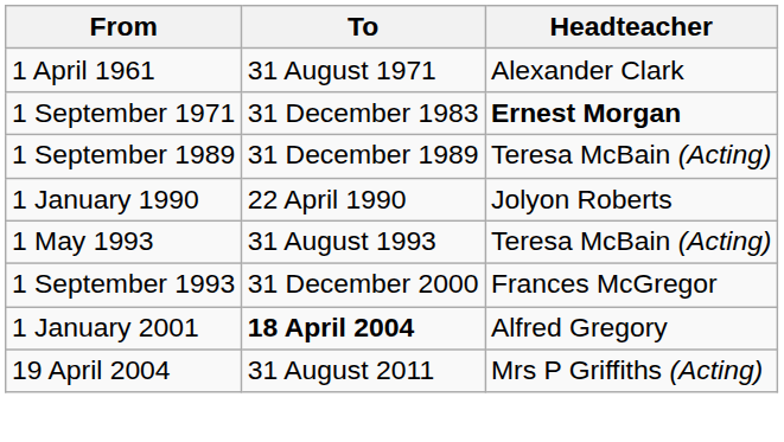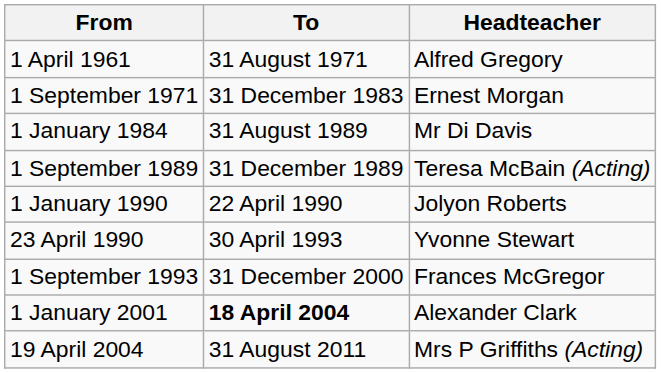 <table class="wikitable">
 <tr>
 <th>From</th>
 <th>To</th>
 <th>Headteacher</th>
 </tr>
 <tr>
 <td>1 April 1961</td>
 <td>31 August 1971</td>
-<td>Alexander Clark</td>
+<td>Alfred Gregory</td>
 </tr>
 <tr>
 <td>1 September 1971</td>
 <td>31 December 1983</td>
-<td><strong>Ernest Morgan</strong></td>
+<td>Ernest Morgan</td>
+</tr>
+<tr>
+<td>1 January 1984</td>
+<td>31 August 1989</td>
+<td>Mr Di Davis</td>
 </tr>
 <tr>
 <td>1 September 1989</td>
 <td>31 December 1989</td>
 <td>Teresa McBain <em>(Acting)</em></td>
 </tr>
 <tr>
 <td>1 January 1990</td>
 <td>22 April 1990</td>
 <td>Jolyon Roberts</td>
 </tr>
 <tr>
-<td>1 May 1993</td>
-<td>31 August 1993</td>
-<td>Teresa McBain <em>(Acting)</em></td>
+<td>23 April 1990</td>
+<td>30 April 1993</td>
+<td>Yvonne Stewart</td>
 </tr>
 <tr>
 <td>1 September 1993</td>
 <td>31 December 2000</td>
 <td>Frances McGregor</td>
 </tr>
 <tr>
 <td>1 January 2001</td>
 <td><strong>18 April 2004</strong></td>
-<td>Alfred Gregory</td>
+<td>Alexander Clark</td>
 </tr>
 <tr>
 <td>19 April 2004</td>
 <td>31 August 2011</td>
 <td>Mrs P Griffiths <em>(Acting)</em></td>
 </tr>
 </table>
